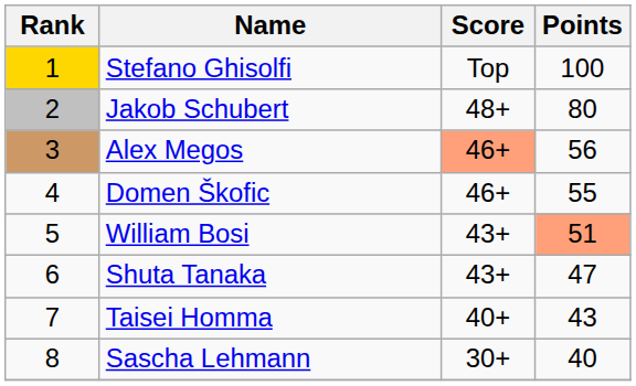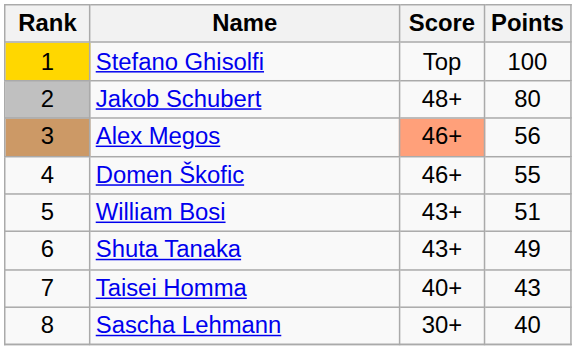 <table class="wikitable">
 <tr>
 <th width = "50">Rank</th>
 <th width = "200">Name</th>
 <th width = "50">Score</th>
 <th width = "50">Points</th>
 </tr>
 <tr>
 <td align="center" style="background: gold">1</td>
 <td> <a href='#'>Stefano Ghisolfi</a></td>
 <td align="center">Top</td>
 <td align="center">100</td>
 </tr>
 <tr>
 <td align="center" style="background: silver">2</td>
 <td> <a href='#'>Jakob Schubert</a></td>
 <td align="center">48+</td>
 <td align="center">80</td>
 </tr>
 <tr>
 <td align="center" style="background: #cc9966">3</td>
 <td> <a href='#'>Alex Megos</a></td>
 <td align="center" style="background: lightsalmon;">46+</td>
 <td align="center">56</td>
 </tr>
 <tr>
 <td align="center">4</td>
 <td> <a href='#'>Domen Škofic</a></td>
 <td align="center">46+</td>
 <td align="center">55</td>
 </tr>
 <tr>
 <td align="center">5</td>
 <td> <a href='#'>William Bosi</a></td>
 <td align="center">43+</td>
-<td align="center" style="background: lightsalmon;">51</td>
+<td align="center">51</td>
 </tr>
 <tr>
 <td align="center">6</td>
 <td> <a href='#'>Shuta Tanaka</a></td>
 <td align="center">43+</td>
-<td align="center">47</td>
+<td align="center">49</td>
 </tr>
 <tr>
 <td align="center">7</td>
 <td> <a href='#'>Taisei Homma</a></td>
 <td align="center">40+</td>
 <td align="center">43</td>
 </tr>
 <tr>
 <td align="center">8</td>
 <td> <a href='#'>Sascha Lehmann</a></td>
 <td align="center">30+</td>
 <td align="center">40</td>
 </tr>
 <tr>
 </tr>
 </table>
